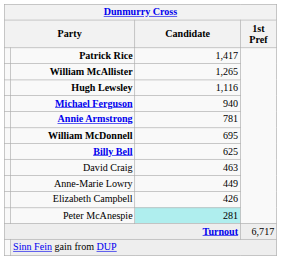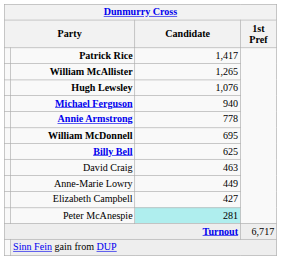 <table class="wikitable">
 <tr>
 <th colspan="4" align="center"><a href='#'>Dunmurry Cross</a></th>
 </tr>
 <tr>
 <th colspan="2" align="center" width=200>Party</th>
 <th width=160>Candidate</th>
 <th width=50>1st Pref</th>
 </tr>
 <tr>
 <td></td>
 <td align="right"><strong>Patrick Rice</strong></td>
 <td align="right">1,417</td>
 </tr>
 <tr>
 <td></td>
 <td align="right"><strong>William McAllister</strong></td>
 <td align="right">1,265</td>
 </tr>
 <tr>
 <td></td>
 <td align="right"><strong>Hugh Lewsley</strong></td>
-<td align="right">1,116</td>
+<td align="right">1,076</td>
 </tr>
 <tr>
 <td></td>
 <td align="right"><strong><a href='#'>Michael Ferguson</a></strong></td>
 <td align="right">940</td>
 </tr>
 <tr>
 <td></td>
 <td align="right"><strong><a href='#'>Annie Armstrong</a></strong></td>
-<td align="right">781</td>
+<td align="right">778</td>
 </tr>
 <tr>
 <td></td>
 <td align="right"><strong>William McDonnell</strong></td>
 <td align="right">695</td>
 </tr>
 <tr>
 <td></td>
 <td align="right"><strong><a href='#'>Billy Bell</a></strong></td>
 <td align="right">625</td>
 </tr>
 <tr>
 <td></td>
 <td align="right">David Craig</td>
 <td align="right">463</td>
 </tr>
 <tr>
 <td></td>
 <td align="right">Anne-Marie Lowry</td>
 <td align="right">449</td>
 </tr>
 <tr>
 <td></td>
 <td align="right">Elizabeth Campbell</td>
-<td align="right">426</td>
+<td align="right">427</td>
 </tr>
 <tr>
 <td></td>
 <td align="right">Peter McAnespie</td>
 <td align="right" style="background: paleturquoise;">281</td>
 </tr>
 <tr bgcolor="EEEEEE">
 <td colspan=3 align="right"><strong><a href='#'>Turnout</a></strong></td>
 <td align="right">6,717</td>
 </tr>
 <tr>
 <td bgcolor=></td>
 <td colspan=3 bgcolor="EEEEEE"><a href='#'>Sinn Fein</a> gain from <a href='#'>DUP</a></td>
 </tr>
 </table>
